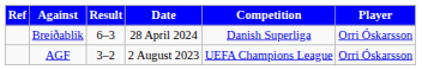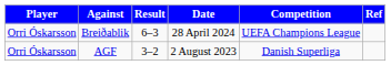 <table class="wikitable" style="font-size: 95%; text-align: center">
 <tr>
-<th style="background:#0000FF; color:white; text-align:center;"!width=150>Ref</th>
+<th style="background:#0000FF; color:white; text-align:center;"!width=80>Player</th>
 <th style="background:#0000FF; color:white; text-align:center;"!width=80>Against</th>
 <th style="background:#0000FF; color:white; text-align:center;"!width=80>Result</th>
 <th style="background:#0000FF; color:white; text-align:center;"!width=80>Date</th>
 <th style="background:#0000FF; color:white; text-align:center;"!width=150>Competition</th>
-<th style="background:#0000FF; color:white; text-align:center;"!width=80>Player</th>
+<th style="background:#0000FF; color:white; text-align:center;"!width=150>Ref</th>
 </tr>
 <tr>
-<td></td>
+<td><a href='#'>Orri Óskarsson</a></td>
 <td><a href='#'>Breiðablik</a></td>
 <td>6–3</td>
 <td>28 April 2024</td>
-<td><a href='#'>Danish Superliga</a></td>
-<td><a href='#'>Orri Óskarsson</a></td>
+<td><a href='#'>UEFA Champions League</a></td>
+<td></td>
 </tr>
 <tr>
-<td></td>
+<td><a href='#'>Orri Óskarsson</a></td>
 <td><a href='#'>AGF</a></td>
 <td>3–2</td>
 <td>2 August 2023</td>
-<td><a href='#'>UEFA Champions League</a></td>
-<td><a href='#'>Orri Óskarsson</a></td>
+<td><a href='#'>Danish Superliga</a></td>
+<td></td>
 </tr>
 </table>
